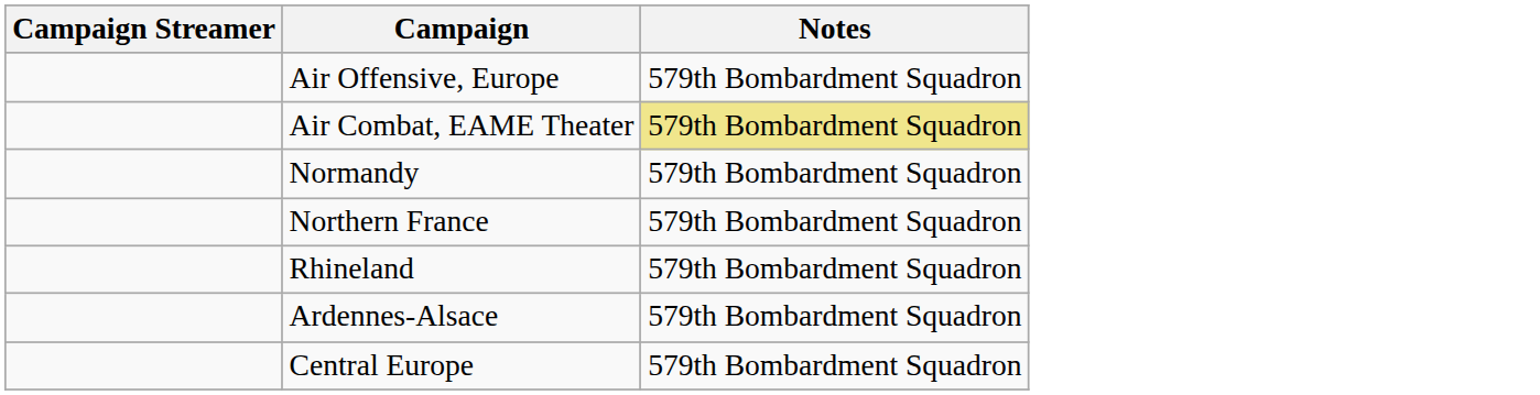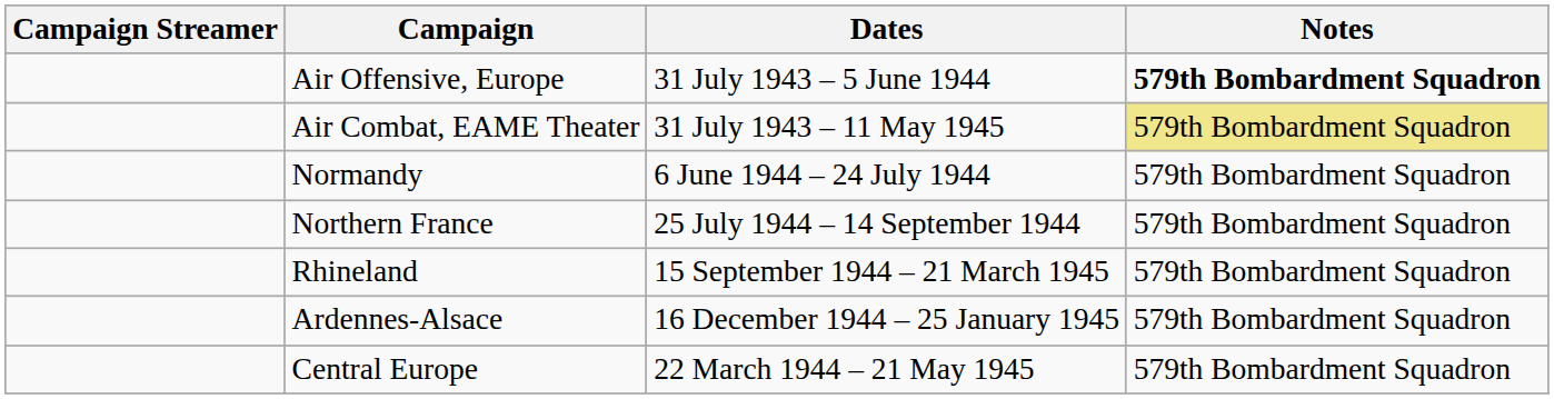 <table class="wikitable">
 <tr style="background:#efefef;">
 <th>Campaign Streamer</th>
 <th>Campaign</th>
+<th>Dates</th>
 <th>Notes</th>
 </tr>
 <tr>
 <td></td>
 <td>Air Offensive, Europe</td>
-<td>579th Bombardment Squadron</td>
+<td>31 July 1943 – 5 June 1944</td>
+<td><strong>579th Bombardment Squadron</strong></td>
 </tr>
 <tr>
 <td></td>
 <td>Air Combat, EAME Theater</td>
+<td>31 July 1943 – 11 May 1945</td>
 <td style="background: khaki;">579th Bombardment Squadron</td>
 </tr>
 <tr>
 <td></td>
 <td>Normandy</td>
+<td>6 June 1944 – 24 July 1944</td>
 <td>579th Bombardment Squadron</td>
 </tr>
 <tr>
 <td></td>
 <td>Northern France</td>
+<td>25 July 1944 – 14 September 1944</td>
 <td>579th Bombardment Squadron</td>
 </tr>
 <tr>
 <td></td>
 <td>Rhineland</td>
+<td>15 September 1944 – 21 March 1945</td>
 <td>579th Bombardment Squadron</td>
 </tr>
 <tr>
 <td></td>
 <td>Ardennes-Alsace</td>
+<td>16 December 1944 – 25 January 1945</td>
 <td>579th Bombardment Squadron</td>
 </tr>
 <tr>
 <td></td>
 <td>Central Europe</td>
+<td>22 March 1944 – 21 May 1945</td>
 <td>579th Bombardment Squadron</td>
 </tr>
 </table>
